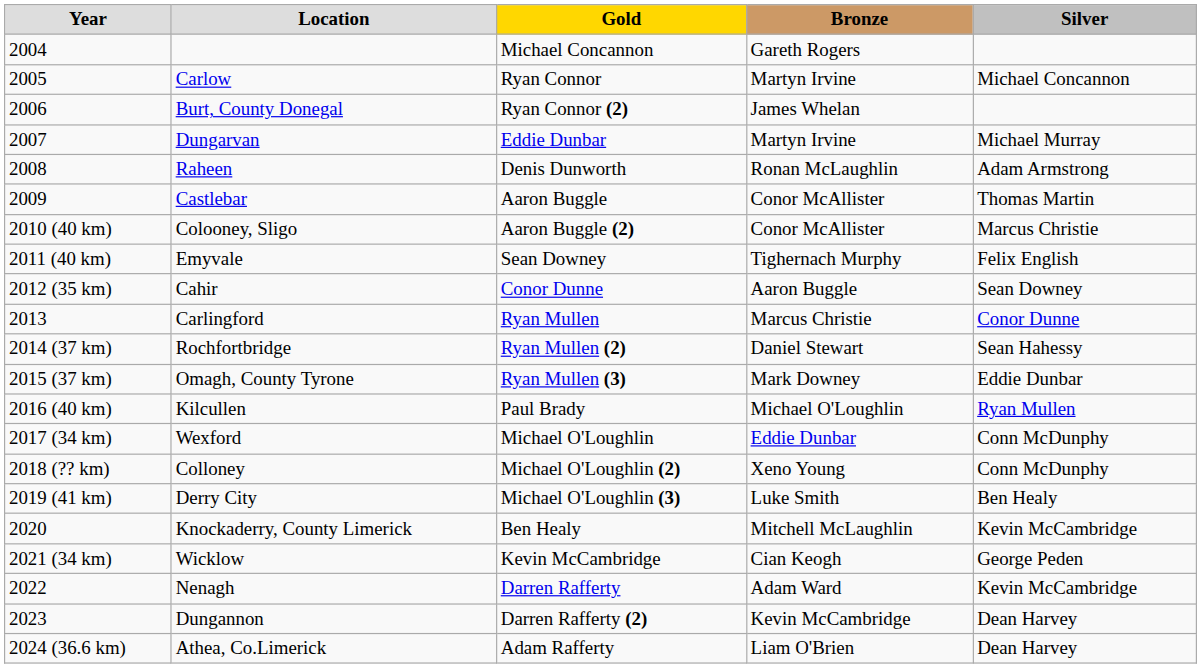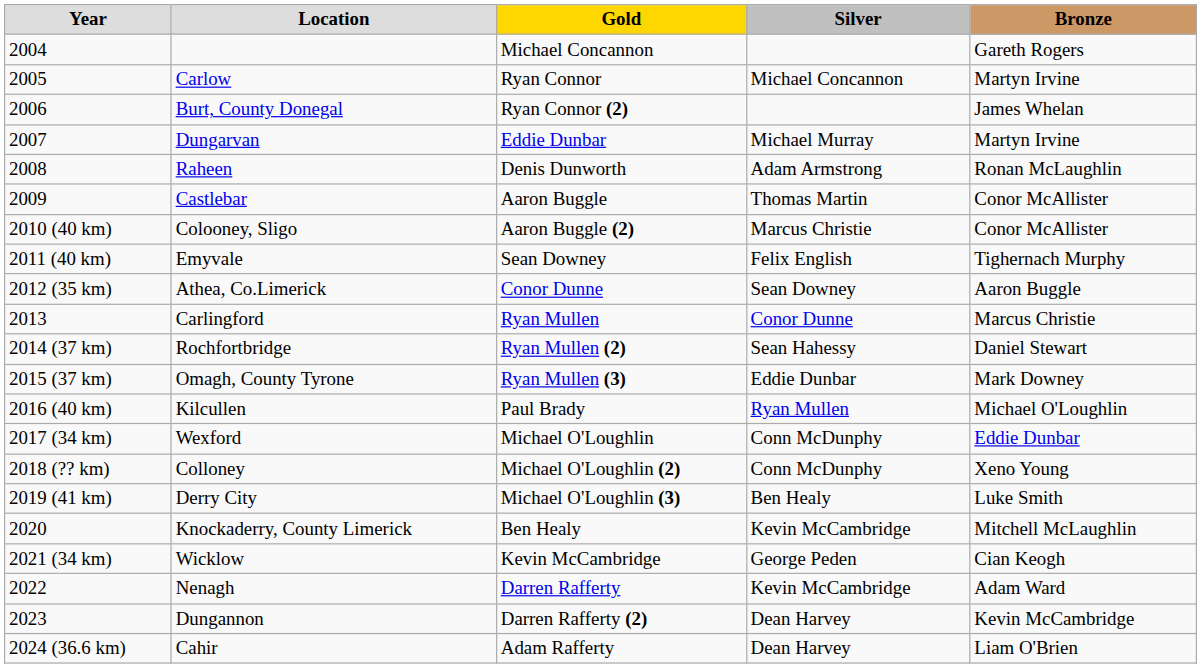 <table class="wikitable" style="width: 80%; text-align:left;">
 <tr>
 <td style="background:#DDDDDD; font-weight:bold; text-align:center;">Year</td>
 <td style="background:#DDDDDD; font-weight:bold; text-align:center;">Location</td>
 <td style="background:gold; font-weight:bold; text-align:center;">Gold</td>
+<td style="background:silver; font-weight:bold; text-align:center;">Silver</td>
 <td style="background:#cc9966; font-weight:bold; text-align:center;">Bronze</td>
-<td style="background:silver; font-weight:bold; text-align:center;">Silver</td>
 </tr>
 <tr>
 <td>2004</td>
 <td></td>
 <td>Michael Concannon</td>
+<td></td>
 <td>Gareth Rogers</td>
-<td></td>
 </tr>
 <tr>
 <td>2005</td>
 <td><a href='#'>Carlow</a></td>
 <td>Ryan Connor</td>
+<td>Michael Concannon</td>
 <td>Martyn Irvine</td>
-<td>Michael Concannon</td>
 </tr>
 <tr>
 <td>2006</td>
 <td><a href='#'>Burt, County Donegal</a></td>
 <td>Ryan Connor <strong>(2)</strong></td>
+<td></td>
 <td>James Whelan</td>
-<td></td>
 </tr>
 <tr>
 <td>2007</td>
 <td><a href='#'>Dungarvan</a></td>
 <td><a href='#'>Eddie Dunbar</a></td>
+<td>Michael Murray</td>
 <td>Martyn Irvine</td>
-<td>Michael Murray</td>
 </tr>
 <tr>
 <td>2008</td>
 <td><a href='#'>Raheen</a></td>
 <td>Denis Dunworth</td>
+<td>Adam Armstrong</td>
 <td>Ronan McLaughlin</td>
-<td>Adam Armstrong</td>
 </tr>
 <tr>
 <td>2009</td>
 <td><a href='#'>Castlebar</a></td>
 <td>Aaron Buggle</td>
+<td>Thomas Martin</td>
 <td>Conor McAllister</td>
-<td>Thomas Martin</td>
 </tr>
 <tr>
 <td>2010 (40 km)</td>
 <td>Colooney, Sligo</td>
 <td>Aaron Buggle <strong>(2)</strong></td>
+<td>Marcus Christie</td>
 <td>Conor McAllister</td>
-<td>Marcus Christie</td>
 </tr>
 <tr>
 <td>2011 (40 km)</td>
 <td>Emyvale</td>
 <td>Sean Downey</td>
+<td>Felix English</td>
 <td>Tighernach Murphy</td>
-<td>Felix English</td>
 </tr>
 <tr>
 <td>2012 (35 km)</td>
-<td>Cahir</td>
+<td>Athea, Co.Limerick</td>
 <td><a href='#'>Conor Dunne</a></td>
+<td>Sean Downey</td>
 <td>Aaron Buggle</td>
-<td>Sean Downey</td>
 </tr>
 <tr>
 <td>2013</td>
 <td>Carlingford</td>
 <td><a href='#'>Ryan Mullen</a></td>
+<td><a href='#'>Conor Dunne</a></td>
 <td>Marcus Christie</td>
-<td><a href='#'>Conor Dunne</a></td>
 </tr>
 <tr>
 <td>2014  (37 km)</td>
 <td>Rochfortbridge</td>
 <td><a href='#'>Ryan Mullen</a> <strong>(2)</strong></td>
+<td>Sean Hahessy</td>
 <td>Daniel Stewart</td>
-<td>Sean Hahessy</td>
 </tr>
 <tr>
 <td>2015  (37 km)</td>
 <td>Omagh, County Tyrone</td>
 <td><a href='#'>Ryan Mullen</a> <strong>(3)</strong></td>
+<td>Eddie Dunbar</td>
 <td>Mark Downey</td>
-<td>Eddie Dunbar</td>
 </tr>
 <tr>
 <td>2016 (40 km)</td>
 <td>Kilcullen</td>
 <td>Paul Brady</td>
+<td><a href='#'>Ryan Mullen</a></td>
 <td>Michael O'Loughlin</td>
-<td><a href='#'>Ryan Mullen</a></td>
 </tr>
 <tr>
 <td>2017 (34 km)</td>
 <td>Wexford</td>
 <td>Michael O'Loughlin</td>
+<td>Conn McDunphy</td>
 <td><a href='#'>Eddie Dunbar</a></td>
-<td>Conn McDunphy</td>
 </tr>
 <tr>
 <td>2018 (?? km)</td>
 <td>Colloney</td>
 <td>Michael O'Loughlin <strong>(2)</strong></td>
+<td>Conn McDunphy</td>
 <td>Xeno Young</td>
-<td>Conn McDunphy</td>
 </tr>
 <tr>
 <td>2019 (41 km)</td>
 <td>Derry City</td>
 <td>Michael O'Loughlin <strong>(3)</strong></td>
+<td>Ben Healy</td>
 <td>Luke Smith</td>
-<td>Ben Healy</td>
 </tr>
 <tr>
 <td>2020</td>
 <td>Knockaderry, County Limerick</td>
 <td>Ben Healy</td>
+<td>Kevin McCambridge</td>
 <td>Mitchell McLaughlin</td>
-<td>Kevin McCambridge</td>
 </tr>
 <tr>
 <td>2021 (34 km)</td>
 <td>Wicklow</td>
 <td>Kevin McCambridge</td>
+<td>George Peden</td>
 <td>Cian Keogh</td>
-<td>George Peden</td>
 </tr>
 <tr>
 <td>2022</td>
 <td>Nenagh</td>
 <td><a href='#'>Darren Rafferty</a></td>
+<td>Kevin McCambridge</td>
 <td>Adam Ward</td>
-<td>Kevin McCambridge</td>
 </tr>
 <tr>
 <td>2023</td>
 <td>Dungannon</td>
 <td>Darren Rafferty <strong>(2)</strong></td>
+<td>Dean Harvey</td>
 <td>Kevin McCambridge</td>
-<td>Dean Harvey</td>
 </tr>
 <tr>
 <td>2024 (36.6 km)</td>
-<td>Athea, Co.Limerick</td>
+<td>Cahir</td>
 <td>Adam Rafferty</td>
+<td>Dean Harvey</td>
 <td>Liam O'Brien</td>
-<td>Dean Harvey</td>
 </tr>
 </table>
